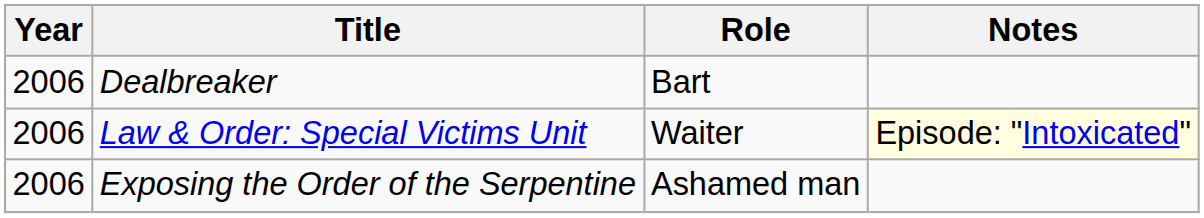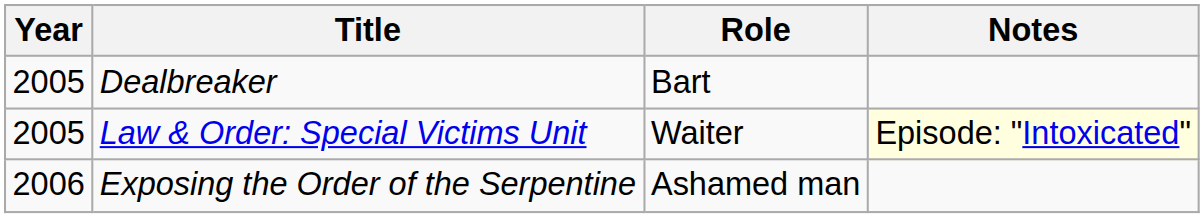 <table class="wikitable">
 <tr>
 <th>Year</th>
 <th>Title</th>
 <th>Role</th>
 <th>Notes</th>
 </tr>
 <tr>
-<td>2006</td>
+<td>2005</td>
 <td><em>Dealbreaker</em></td>
 <td>Bart</td>
 <td></td>
 </tr>
 <tr>
-<td>2006</td>
+<td>2005</td>
 <td><em><a href='#'>Law & Order: Special Victims Unit</a></em></td>
 <td>Waiter</td>
 <td style="background: lightyellow;">Episode: "<a href='#'>Intoxicated</a>"</td>
 </tr>
 <tr>
 <td>2006</td>
 <td><em>Exposing the Order of the Serpentine</em></td>
 <td>Ashamed man</td>
 <td></td>
 </tr>
 </table>
